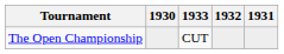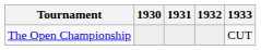 <table class="wikitable" style="font-size:95%;text-align:center;">
 <tr>
 <th>Tournament</th>
 <th>1930</th>
+<th>1931</th>
+<th>1932</th>
 <th>1933</th>
-<th>1932</th>
-<th>1931</th>
 </tr>
 <tr>
 <td align=left><a href='#'>The Open Championship</a></td>
 <td style="background:#eeeeee;"></td>
-<td>CUT</td>
 <td style="background:#eeeeee;"></td>
 <td style="background:#eeeeee;"></td>
+<td>CUT</td>
 </tr>
 </table>
